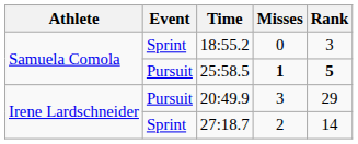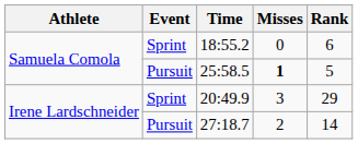 <table class="wikitable" style="font-size:90%">
 <tr>
 <th>Athlete</th>
 <th>Event</th>
 <th>Time</th>
 <th>Misses</th>
 <th>Rank</th>
 </tr>
 <tr align=center>
 <td align=left rowspan=2><a href='#'>Samuela Comola</a></td>
 <td align=left><a href='#'>Sprint</a></td>
 <td>18:55.2</td>
 <td>0</td>
-<td>3</td>
+<td>6</td>
 </tr>
 <tr align=center>
 <td align=left><a href='#'>Pursuit</a></td>
 <td>25:58.5</td>
 <td><strong>1</strong></td>
-<td><strong>5</strong></td>
+<td>5</td>
 </tr>
 <tr align=center>
 <td align=left rowspan=2><a href='#'>Irene Lardschneider</a></td>
-<td align=left><a href='#'>Pursuit</a></td>
+<td align=left><a href='#'>Sprint</a></td>
 <td>20:49.9</td>
 <td>3</td>
 <td>29</td>
 </tr>
 <tr align=center>
-<td align=left><a href='#'>Sprint</a></td>
+<td align=left><a href='#'>Pursuit</a></td>
 <td>27:18.7</td>
 <td>2</td>
 <td>14</td>
 </tr>
 </table>
